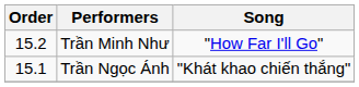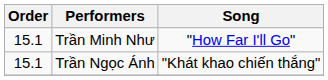 <table class="wikitable" style="text-align:center;">
 <tr>
 <th>Order</th>
 <th>Performers</th>
 <th>Song</th>
 </tr>
 <tr>
-<td>15.2</td>
+<td>15.1</td>
 <td>Trần Minh Như</td>
 <td>"<a href='#'>How Far I'll Go</a>"</td>
 </tr>
 <tr>
 <td>15.1</td>
 <td>Trần Ngọc Ánh</td>
 <td>"Khát khao chiến thắng"</td>
 </tr>
 <tr>
 </tr>
 </table>
